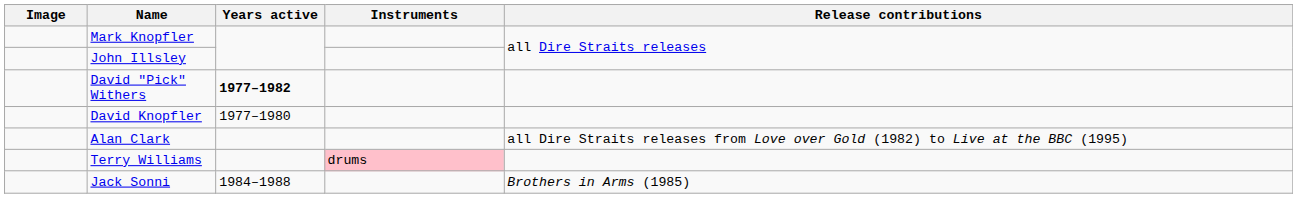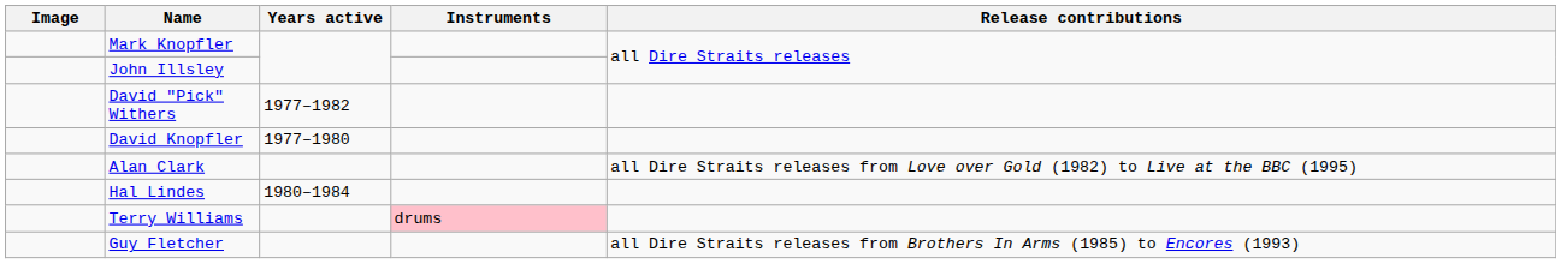 <table class="wikitable" border="1" width=100%>
 <tr>
 <th width="75">Image</th>
 <th width="120">Name</th>
 <th width="100">Years active</th>
 <th width="170">Instruments</th>
 <th>Release contributions</th>
 </tr>
 <tr>
 <td></td>
 <td><a href='#'>Mark Knopfler</a></td>
 <td rowspan="2"></td>
 <td></td>
 <td rowspan="2">all <a href='#'>Dire Straits releases</a></td>
 </tr>
 <tr>
 <td></td>
 <td><a href='#'>John Illsley</a></td>
 <td></td>
 </tr>
 <tr>
 <td></td>
 <td><a href='#'>David "Pick" Withers</a></td>
-<td><strong>1977–1982</strong></td>
+<td>1977–1982</td>
 <td></td>
 <td></td>
 </tr>
 <tr>
 <td></td>
 <td><a href='#'>David Knopfler</a></td>
 <td>1977–1980</td>
 <td></td>
 <td></td>
 </tr>
 <tr>
 <td></td>
 <td><a href='#'>Alan Clark</a></td>
 <td></td>
 <td></td>
 <td>all Dire Straits releases from <em>Love over Gold</em> (1982) to <em>Live at the BBC</em> (1995)</td>
 </tr>
 <tr>
 <td></td>
+<td><a href='#'>Hal Lindes</a></td>
+<td>1980–1984</td>
+<td></td>
+<td></td>
+</tr>
+<tr>
+<td></td>
 <td><a href='#'>Terry Williams</a></td>
 <td></td>
 <td style="background: pink;">drums</td>
 <td></td>
 </tr>
 <tr>
 <td></td>
-<td><a href='#'>Jack Sonni</a></td>
-<td>1984–1988 </td>
+<td><a href='#'>Guy Fletcher</a></td>
 <td></td>
-<td><em>Brothers in Arms</em> (1985)</td>
+<td></td>
+<td>all Dire Straits releases from <em>Brothers In Arms</em> (1985) to <em><a href='#'>Encores</a></em> (1993)</td>
 </tr>
 </table>
